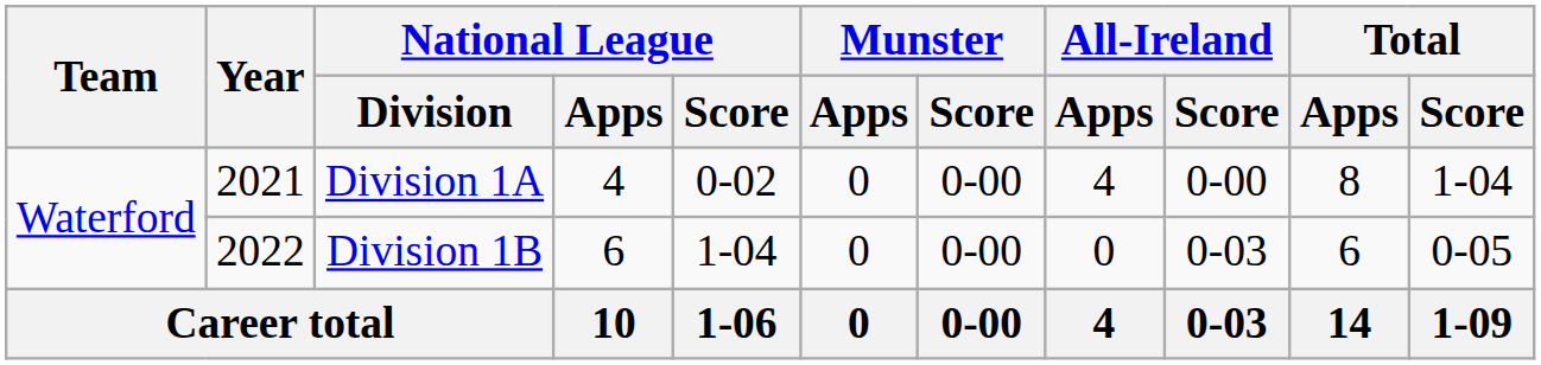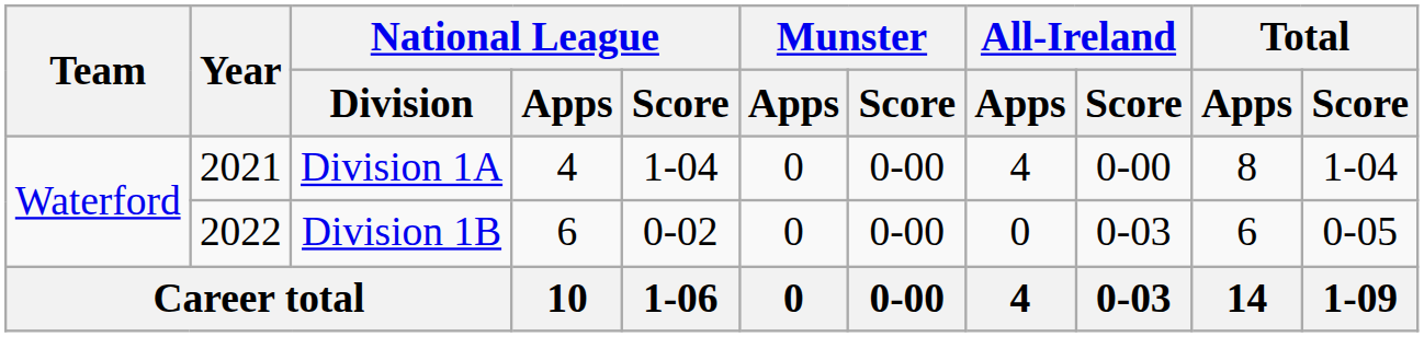 <table class="wikitable" style="text-align:center">
 <tr>
 <th rowspan="2">Team</th>
 <th rowspan="2">Year</th>
 <th colspan="3"><a href='#'>National League</a></th>
 <th colspan="2"><a href='#'>Munster</a></th>
 <th colspan="2"><a href='#'>All-Ireland</a></th>
 <th colspan="2">Total</th>
 </tr>
 <tr>
 <th>Division</th>
 <th>Apps</th>
 <th>Score</th>
 <th>Apps</th>
 <th>Score</th>
 <th>Apps</th>
 <th>Score</th>
 <th>Apps</th>
 <th>Score</th>
 </tr>
 <tr>
 <td rowspan="2"><a href='#'>Waterford</a></td>
 <td>2021</td>
 <td rowspan="1"><a href='#'>Division 1A</a></td>
 <td>4</td>
-<td>0-02</td>
+<td>1-04</td>
 <td>0</td>
 <td>0-00</td>
 <td>4</td>
 <td>0-00</td>
 <td>8</td>
 <td>1-04</td>
 </tr>
 <tr>
 <td>2022</td>
 <td rowspan="1"><a href='#'>Division 1B</a></td>
 <td>6</td>
-<td>1-04</td>
+<td>0-02</td>
 <td>0</td>
 <td>0-00</td>
 <td>0</td>
 <td>0-03</td>
 <td>6</td>
 <td>0-05</td>
 </tr>
 <tr>
 <th colspan="3">Career total</th>
 <th>10</th>
 <th>1-06</th>
 <th>0</th>
 <th>0-00</th>
 <th>4</th>
 <th>0-03</th>
 <th>14</th>
 <th>1-09</th>
 </tr>
 </table>
